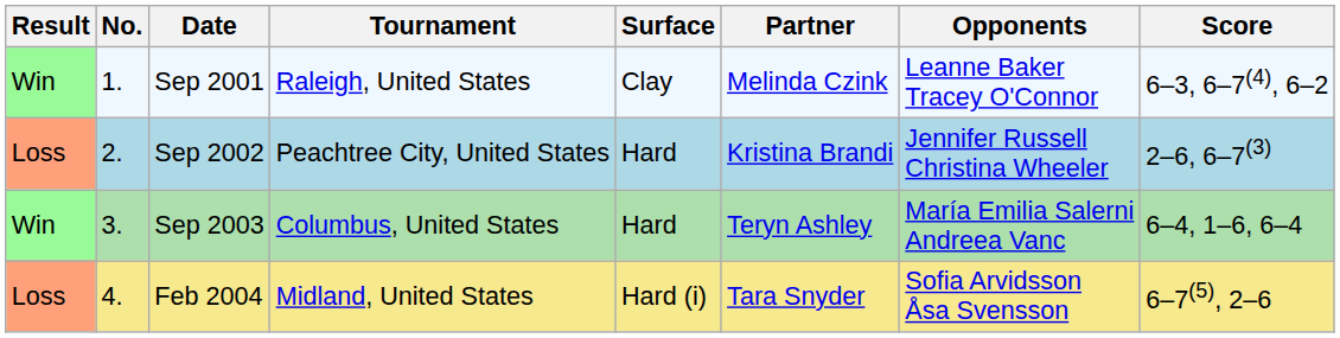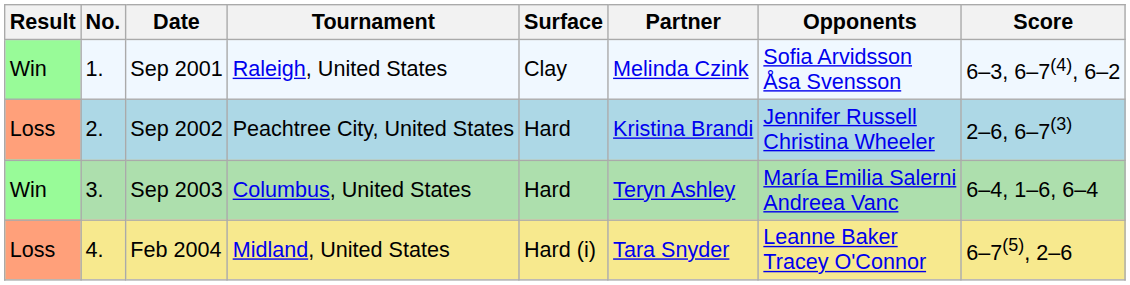 <table class="sortable wikitable" style="font-size:97%;">
 <tr>
 <th>Result</th>
 <th>No.</th>
 <th>Date</th>
 <th>Tournament</th>
 <th>Surface</th>
 <th>Partner</th>
 <th>Opponents</th>
 <th>Score</th>
 </tr>
 <tr bgcolor="#f0f8ff">
 <td bgcolor="98FB98">Win</td>
 <td>1.</td>
 <td>Sep 2001</td>
 <td><a href='#'>Raleigh</a>, United States</td>
 <td>Clay</td>
 <td> <a href='#'>Melinda Czink</a></td>
-<td> <a href='#'>Leanne Baker</a><br> <a href='#'>Tracey O'Connor</a></td>
+<td> <a href='#'>Sofia Arvidsson</a> <br>  <a href='#'>Åsa Svensson</a></td>
 <td>6–3, 6–7<sup>(4)</sup>, 6–2</td>
 </tr>
 <tr style="background:lightblue;">
 <td bgcolor="FFA07A">Loss</td>
 <td>2.</td>
 <td>Sep 2002</td>
 <td>Peachtree City, United States</td>
 <td>Hard</td>
 <td> <a href='#'>Kristina Brandi</a></td>
 <td> <a href='#'>Jennifer Russell</a> <br>  <a href='#'>Christina Wheeler</a></td>
 <td>2–6, 6–7<sup>(3)</sup></td>
 </tr>
 <tr bgcolor="#addfad">
 <td bgcolor="98FB98">Win</td>
 <td>3.</td>
 <td>Sep 2003</td>
 <td><a href='#'>Columbus</a>, United States</td>
 <td>Hard</td>
 <td> <a href='#'>Teryn Ashley</a></td>
 <td> <a href='#'>María Emilia Salerni</a><br> <a href='#'>Andreea Vanc</a></td>
 <td>6–4, 1–6, 6–4</td>
 </tr>
 <tr bgcolor="#F7E98E">
 <td bgcolor="FFA07A">Loss</td>
 <td>4.</td>
 <td>Feb 2004</td>
 <td><a href='#'>Midland</a>, United States</td>
 <td>Hard (i)</td>
 <td> <a href='#'>Tara Snyder</a></td>
-<td> <a href='#'>Sofia Arvidsson</a> <br>  <a href='#'>Åsa Svensson</a></td>
+<td> <a href='#'>Leanne Baker</a><br> <a href='#'>Tracey O'Connor</a></td>
 <td>6–7<sup>(5)</sup>, 2–6</td>
 </tr>
 </table>
